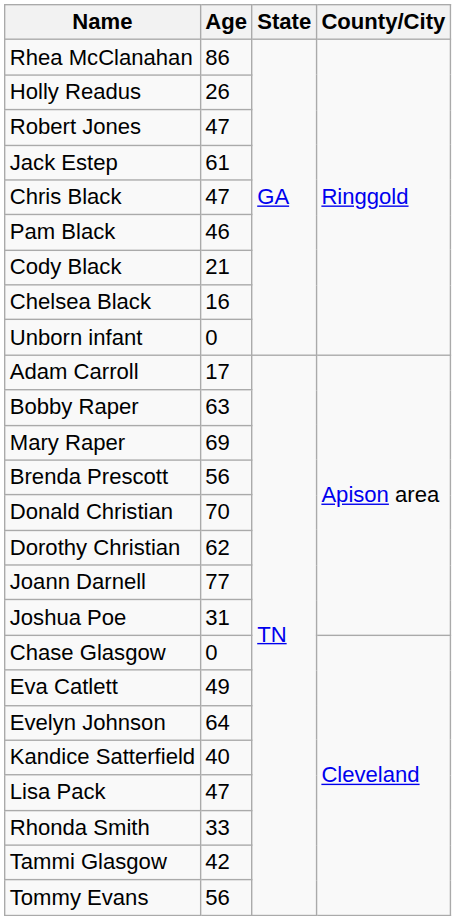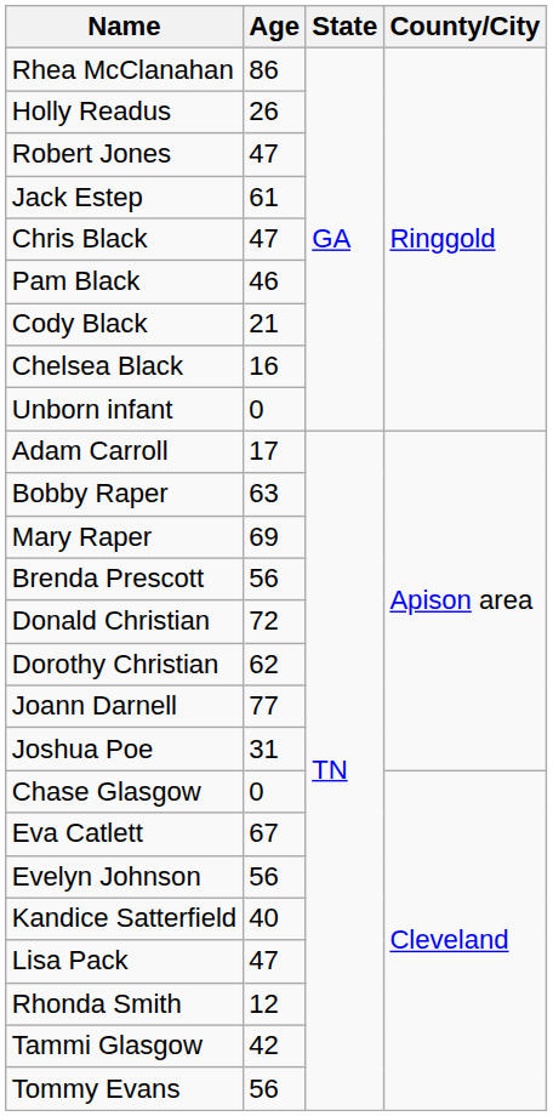 <table class="wikitable sortable mw-collapsible mw-collapsed floatright">
 <tr>
 <th>Name</th>
 <th>Age</th>
 <th>State</th>
 <th>County/City</th>
 </tr>
 <tr>
 <td>Rhea McClanahan</td>
 <td>86</td>
 <td rowspan="9"><a href='#'>GA</a></td>
 <td rowspan="9"><a href='#'>Ringgold</a></td>
 </tr>
 <tr>
 <td>Holly Readus</td>
 <td>26</td>
 </tr>
 <tr>
 <td>Robert Jones</td>
 <td>47</td>
 </tr>
 <tr>
 <td>Jack Estep</td>
 <td>61</td>
 </tr>
 <tr>
 <td>Chris Black</td>
 <td>47</td>
 </tr>
 <tr>
 <td>Pam Black</td>
 <td>46</td>
 </tr>
 <tr>
 <td>Cody Black</td>
 <td>21</td>
 </tr>
 <tr>
 <td>Chelsea Black</td>
 <td>16</td>
 </tr>
 <tr>
 <td>Unborn infant</td>
 <td>0</td>
 </tr>
 <tr>
 <td>Adam Carroll</td>
 <td>17</td>
 <td rowspan="16"><a href='#'>TN</a></td>
 <td rowspan="8"><a href='#'>Apison</a> area</td>
 </tr>
 <tr>
 <td>Bobby Raper</td>
 <td>63</td>
 </tr>
 <tr>
 <td>Mary Raper</td>
 <td>69</td>
 </tr>
 <tr>
 <td>Brenda Prescott</td>
 <td>56</td>
 </tr>
 <tr>
 <td>Donald Christian</td>
-<td>70</td>
+<td>72</td>
 </tr>
 <tr>
 <td>Dorothy Christian</td>
 <td>62</td>
 </tr>
 <tr>
 <td>Joann Darnell</td>
 <td>77</td>
 </tr>
 <tr>
 <td>Joshua Poe</td>
 <td>31</td>
 </tr>
 <tr>
 <td>Chase Glasgow</td>
 <td>0</td>
 <td rowspan="8"><a href='#'>Cleveland</a></td>
 </tr>
 <tr>
 <td>Eva Catlett</td>
-<td>49</td>
+<td>67</td>
 </tr>
 <tr>
 <td>Evelyn Johnson</td>
-<td>64</td>
+<td>56</td>
 </tr>
 <tr>
 <td>Kandice Satterfield</td>
 <td>40</td>
 </tr>
 <tr>
 <td>Lisa Pack</td>
 <td>47</td>
 </tr>
 <tr>
 <td>Rhonda Smith</td>
-<td>33</td>
+<td>12</td>
 </tr>
 <tr>
 <td>Tammi Glasgow</td>
 <td>42</td>
 </tr>
 <tr>
 <td>Tommy Evans</td>
 <td>56</td>
 </tr>
 </table>
